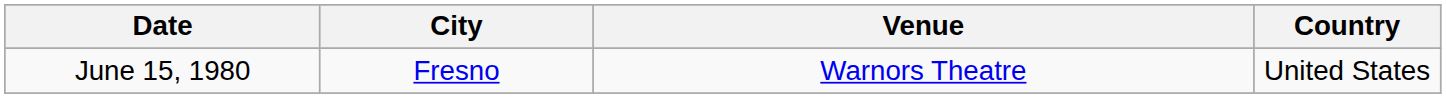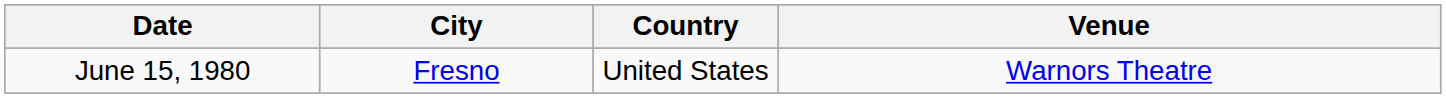 <table class="wikitable" style="text-align:center;">
 <tr>
 <th width="175">Date</th>
 <th width="150">City</th>
+<th width="100">Country</th>
 <th width="375">Venue</th>
-<th width="100">Country</th>
 </tr>
 <tr>
 <td>June 15, 1980</td>
 <td><a href='#'>Fresno</a></td>
+<td>United States</td>
 <td><a href='#'>Warnors Theatre</a></td>
-<td>United States</td>
 </tr>
 </table>
